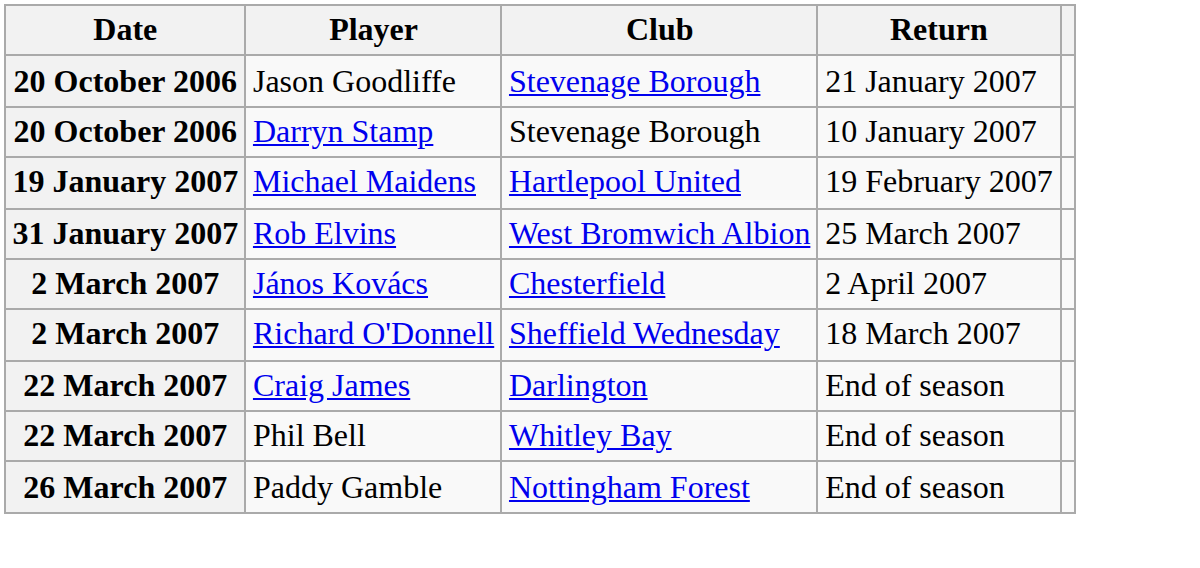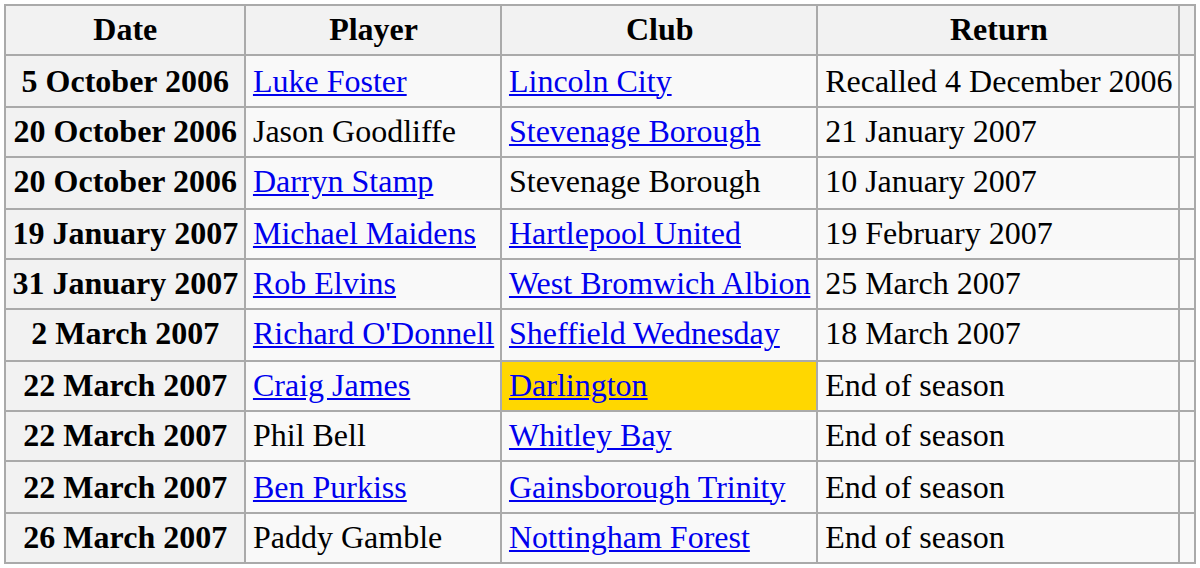 <table class="wikitable plainrowheaders">
 <tr>
 <th scope=col>Date</th>
 <th scope=col>Player</th>
 <th scope=col>Club</th>
 <th scope=col>Return</th>
 <th scope=col class=unsortable></th>
+</tr>
+<tr>
+<th scope=row>5 October 2006</th>
+<td><a href='#'>Luke Foster</a></td>
+<td><a href='#'>Lincoln City</a></td>
+<td>Recalled 4 December 2006</td>
+<td style="text-align:center;"></td>
 </tr>
 <tr>
 <th scope=row>20 October 2006</th>
 <td>Jason Goodliffe</td>
 <td><a href='#'>Stevenage Borough</a></td>
 <td>21 January 2007</td>
 <td style="text-align:center;"></td>
 </tr>
 <tr>
 <th scope=row>20 October 2006</th>
 <td><a href='#'>Darryn Stamp</a></td>
 <td>Stevenage Borough</td>
 <td>10 January 2007</td>
 <td style="text-align:center;"></td>
 </tr>
 <tr>
 <th scope=row>19 January 2007</th>
 <td><a href='#'>Michael Maidens</a></td>
 <td><a href='#'>Hartlepool United</a></td>
 <td>19 February 2007</td>
 <td style="text-align:center;"></td>
 </tr>
 <tr>
 <th scope=row>31 January 2007</th>
 <td><a href='#'>Rob Elvins</a></td>
 <td><a href='#'>West Bromwich Albion</a></td>
 <td>25 March 2007</td>
 <td style="text-align:center;"></td>
 </tr>
 <tr>
 <th scope=row>2 March 2007</th>
-<td><a href='#'>János Kovács</a></td>
-<td><a href='#'>Chesterfield</a></td>
-<td>2 April 2007</td>
-<td style="text-align:center;"></td>
-</tr>
-<tr>
-<th scope=row>2 March 2007</th>
 <td><a href='#'>Richard O'Donnell</a></td>
 <td><a href='#'>Sheffield Wednesday</a></td>
 <td>18 March 2007</td>
 <td style="text-align:center;"></td>
 </tr>
 <tr>
 <th scope=row>22 March 2007</th>
 <td><a href='#'>Craig James</a></td>
-<td><a href='#'>Darlington</a></td>
+<td style="background: gold;"><a href='#'>Darlington</a></td>
 <td>End of season</td>
 <td style="text-align:center;"></td>
 </tr>
 <tr>
 <th scope=row>22 March 2007</th>
 <td>Phil Bell</td>
 <td><a href='#'>Whitley Bay</a></td>
 <td>End of season</td>
 <td style="text-align:center;"></td>
 </tr>
 <tr>
+<th scope=row>22 March 2007</th>
+<td><a href='#'>Ben Purkiss</a></td>
+<td><a href='#'>Gainsborough Trinity</a></td>
+<td>End of season</td>
+<td style="text-align:center;"></td>
+</tr>
+<tr>
 <th scope=row>26 March 2007</th>
 <td>Paddy Gamble</td>
 <td><a href='#'>Nottingham Forest</a></td>
 <td>End of season</td>
 <td style="text-align:center;"></td>
 </tr>
 </table>
